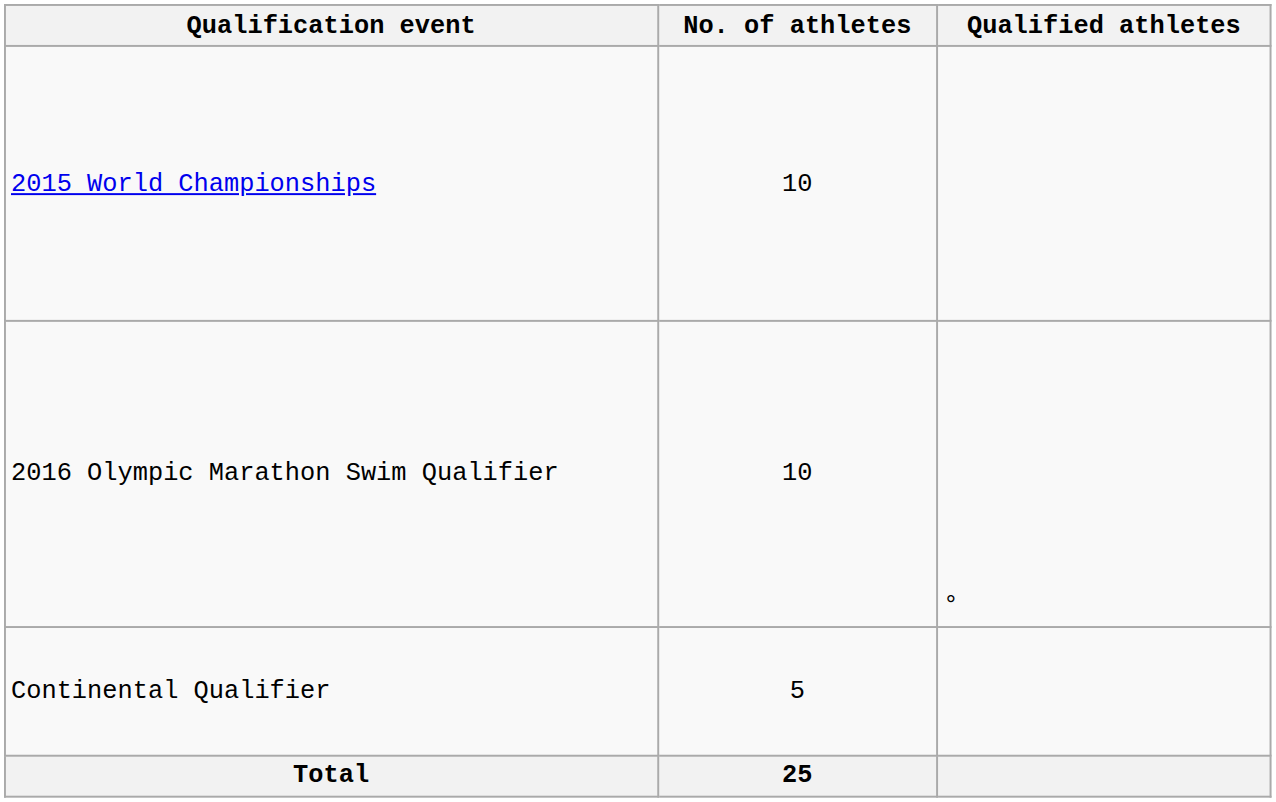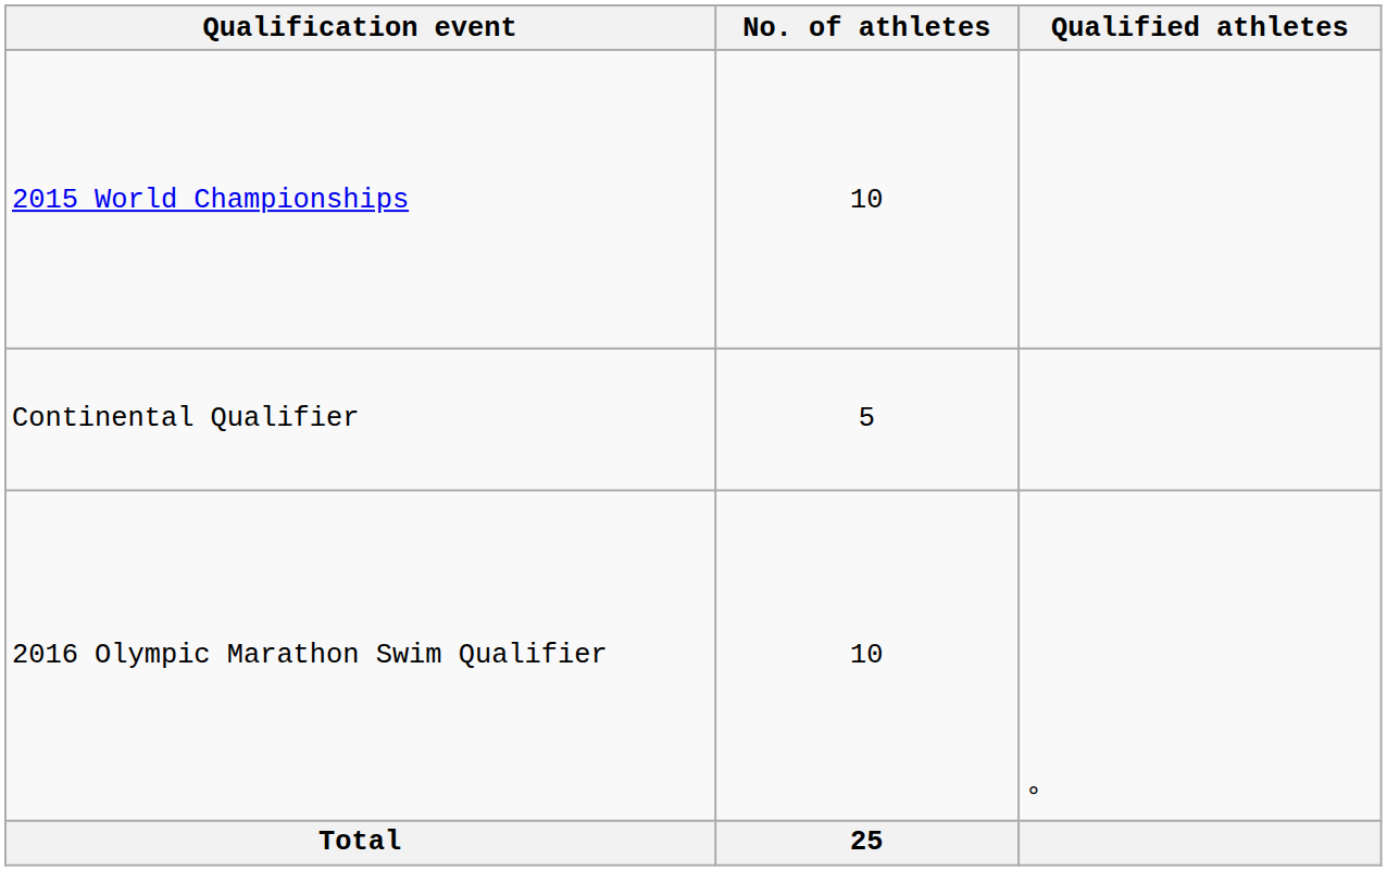 <table class=wikitable style="text-align:left" width=650>
 <tr>
 <th>Qualification event</th>
 <th>No. of athletes</th>
 <th>Qualified athletes</th>
 </tr>
 <tr>
 <td><a href='#'>2015 World Championships</a></td>
 <td align=center>10</td>
 <td><br><br><br><br><br><br><br><br><br></td>
 </tr>
 <tr>
+<td>Continental Qualifier</td>
+<td align=center>5</td>
+<td><br><br><br><br></td>
+</tr>
+<tr>
 <td>2016 Olympic Marathon Swim Qualifier</td>
 <td align=center>10</td>
 <td><br><br><br><br><br><br><br><br><br>°</td>
-</tr>
-<tr>
-<td>Continental Qualifier</td>
-<td align=center>5</td>
-<td><br><br><br><br></td>
 </tr>
 <tr>
 <th>Total</th>
 <th>25</th>
 <th></th>
 </tr>
 </table>
